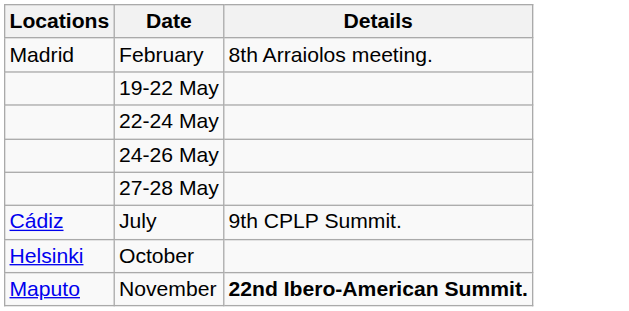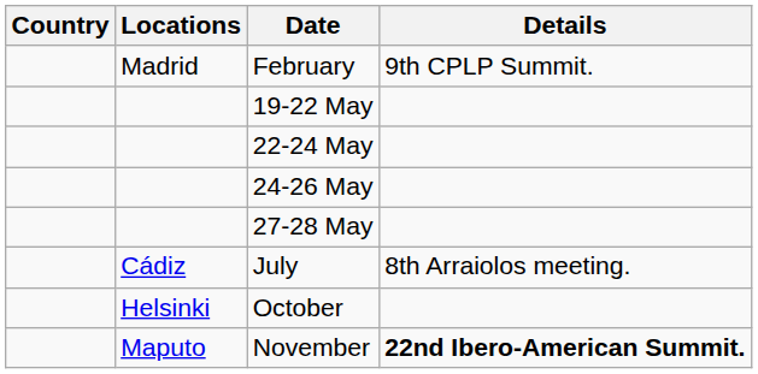 <table class="wikitable">
 <tr>
+<th>Country</th>
 <th>Locations</th>
 <th>Date</th>
 <th>Details</th>
 </tr>
 <tr>
+<td></td>
 <td>Madrid</td>
 <td>February</td>
-<td>8th Arraiolos meeting.</td>
+<td>9th CPLP Summit.</td>
 </tr>
 <tr>
+<td></td>
 <td></td>
 <td>19-22 May</td>
 <td></td>
 </tr>
 <tr>
 <td></td>
+<td></td>
 <td>22-24 May</td>
 <td></td>
 </tr>
 <tr>
+<td></td>
 <td></td>
 <td>24-26 May</td>
 <td></td>
 </tr>
 <tr>
 <td></td>
+<td></td>
 <td>27-28 May</td>
 <td></td>
 </tr>
 <tr>
+<td></td>
 <td><a href='#'>Cádiz</a></td>
 <td>July</td>
-<td>9th CPLP Summit.</td>
+<td>8th Arraiolos meeting.</td>
 </tr>
 <tr>
+<td></td>
 <td><a href='#'>Helsinki</a></td>
 <td>October</td>
 <td></td>
 </tr>
 <tr>
+<td></td>
 <td><a href='#'>Maputo</a></td>
 <td>November</td>
 <td><strong>22nd Ibero-American Summit.</strong></td>
 </tr>
 </table>
